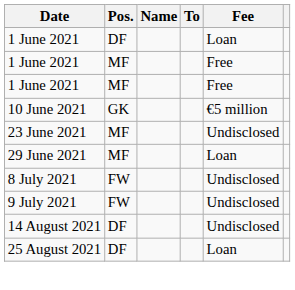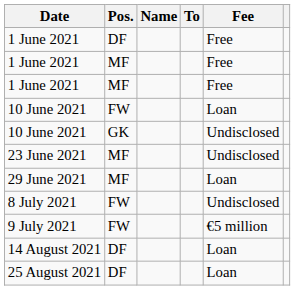 <table class="wikitable">
 <tr>
 <th>Date</th>
 <th>Pos.</th>
 <th>Name</th>
 <th>To</th>
 <th>Fee</th>
 <th></th>
 </tr>
 <tr>
 <td>1 June 2021</td>
 <td>DF</td>
 <td></td>
 <td></td>
-<td>Loan</td>
+<td>Free</td>
 <td></td>
 </tr>
 <tr>
 <td>1 June 2021</td>
 <td>MF</td>
 <td></td>
 <td></td>
 <td>Free</td>
 <td></td>
 </tr>
 <tr>
 <td>1 June 2021</td>
 <td>MF</td>
 <td></td>
 <td></td>
 <td>Free</td>
 <td></td>
 </tr>
 <tr>
 <td>10 June 2021</td>
+<td>FW</td>
+<td></td>
+<td></td>
+<td>Loan</td>
+<td></td>
+</tr>
+<tr>
+<td>10 June 2021</td>
 <td>GK</td>
 <td></td>
 <td></td>
-<td>€5 million</td>
+<td>Undisclosed</td>
 <td></td>
 </tr>
 <tr>
 <td>23 June 2021</td>
 <td>MF</td>
 <td></td>
 <td></td>
 <td>Undisclosed</td>
 <td></td>
 </tr>
 <tr>
 <td>29 June 2021</td>
 <td>MF</td>
 <td></td>
 <td></td>
 <td>Loan</td>
 <td></td>
 </tr>
 <tr>
 <td>8 July 2021</td>
 <td>FW</td>
 <td></td>
 <td></td>
 <td>Undisclosed</td>
 <td></td>
 </tr>
 <tr>
 <td>9 July 2021</td>
 <td>FW</td>
 <td></td>
 <td></td>
-<td>Undisclosed</td>
+<td>€5 million</td>
 <td></td>
 </tr>
 <tr>
 <td>14 August 2021</td>
 <td>DF</td>
 <td></td>
 <td></td>
-<td>Undisclosed</td>
+<td>Loan</td>
 <td></td>
 </tr>
 <tr>
 <td>25 August 2021</td>
 <td>DF</td>
 <td></td>
 <td></td>
 <td>Loan</td>
 <td></td>
 </tr>
 </table>
